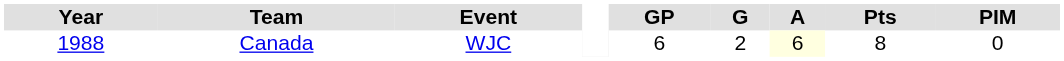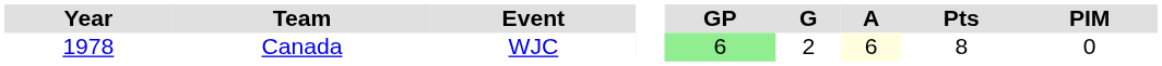 <table border="0" cellpadding="1" cellspacing="0" style="text-align:center; width:50em">
 <tr ALIGN="center" bgcolor="#e0e0e0">
 <th>Year</th>
 <th>Team</th>
 <th>Event</th>
 <th ALIGN="center" rowspan="99" bgcolor="#ffffff"> </th>
 <th>GP</th>
 <th>G</th>
 <th>A</th>
 <th>Pts</th>
 <th>PIM</th>
 </tr>
 <tr>
-<td><a href='#'>1988</a></td>
+<td><a href='#'>1978</a></td>
 <td><a href='#'>Canada</a></td>
 <td><a href='#'>WJC</a></td>
-<td>6</td>
+<td style="background: lightgreen;">6</td>
 <td>2</td>
 <td style="background: lightyellow;">6</td>
 <td>8</td>
 <td>0</td>
 </tr>
 </table>
